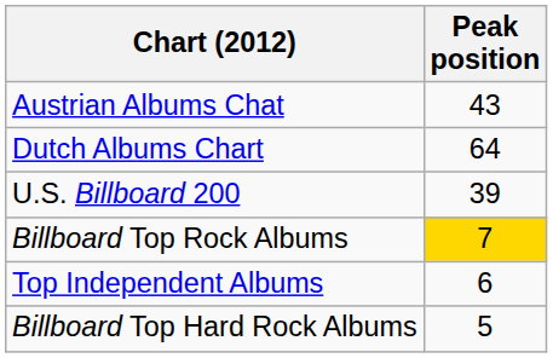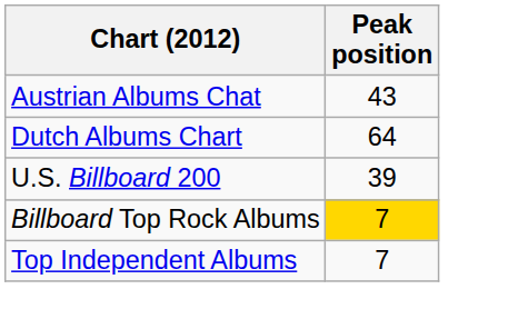 <table class="wikitable">
 <tr>
 <th>Chart (2012)</th>
 <th>Peak<br>position</th>
 </tr>
 <tr>
 <td><a href='#'>Austrian Albums Chat</a></td>
 <td style="text-align:center;">43</td>
 </tr>
 <tr>
 <td><a href='#'>Dutch Albums Chart</a></td>
 <td style="text-align:center;">64</td>
 </tr>
 <tr>
 <td>U.S. <a href='#'><em>Billboard</em> 200</a></td>
 <td style="text-align:center;">39</td>
 </tr>
 <tr>
 <td><em>Billboard</em> Top Rock Albums</td>
 <td style="background: gold; text-align:center;">7</td>
 </tr>
 <tr>
 <td><a href='#'>Top Independent Albums</a></td>
-<td style="text-align:center;">6</td>
-</tr>
-<tr>
-<td><em>Billboard</em> Top Hard Rock Albums</td>
-<td style="text-align:center;">5</td>
+<td style="text-align:center;">7</td>
 </tr>
 </table>
